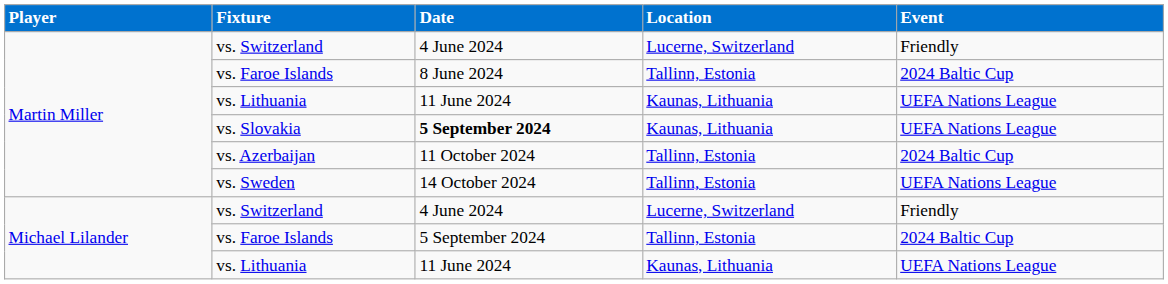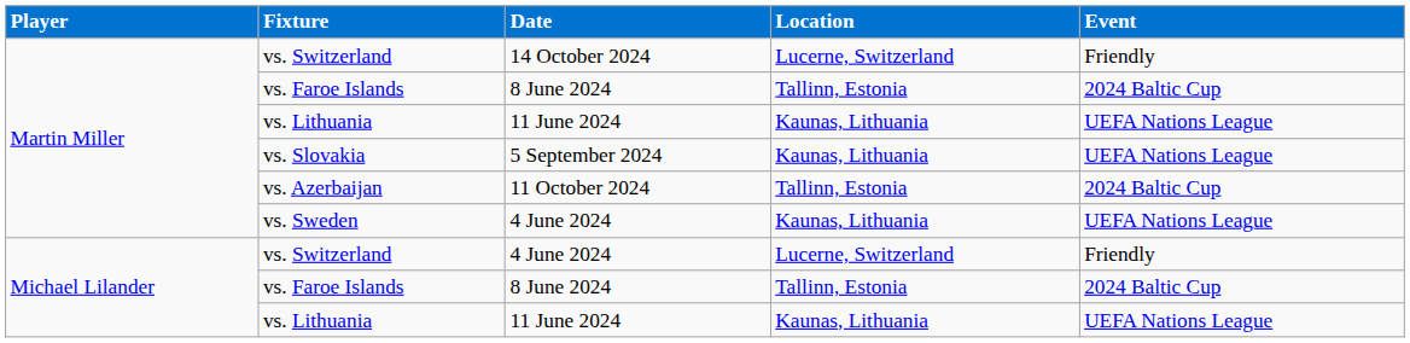 <table class="wikitable" style="width:85%;">
 <tr>
 <th style="background:#0072CF; color:white; text-align:left;">Player</th>
 <th style="background:#0072CF; color:white; text-align:left;">Fixture</th>
 <th style="background:#0072CF; color:white; text-align:left;">Date</th>
 <th style="background:#0072CF; color:white; text-align:left;">Location</th>
 <th style="background:#0072CF; color:white; text-align:left;">Event</th>
 </tr>
 <tr>
 <td rowspan="6"><a href='#'>Martin Miller</a></td>
+<td>vs.  <a href='#'>Switzerland</a></td>
+<td>14 October 2024</td>
+<td><a href='#'>Lucerne, Switzerland</a></td>
+<td>Friendly</td>
+</tr>
+<tr>
+<td>vs.  <a href='#'>Faroe Islands</a></td>
+<td>8 June 2024</td>
+<td><a href='#'>Tallinn, Estonia</a></td>
+<td><a href='#'>2024 Baltic Cup</a></td>
+</tr>
+<tr>
+<td>vs.  <a href='#'>Lithuania</a></td>
+<td>11 June 2024</td>
+<td><a href='#'>Kaunas, Lithuania</a></td>
+<td><a href='#'>UEFA Nations League</a></td>
+</tr>
+<tr>
+<td>vs.  <a href='#'>Slovakia</a></td>
+<td>5 September 2024</td>
+<td><a href='#'>Kaunas, Lithuania</a></td>
+<td><a href='#'>UEFA Nations League</a></td>
+</tr>
+<tr>
+<td>vs.  <a href='#'>Azerbaijan</a></td>
+<td>11 October 2024</td>
+<td><a href='#'>Tallinn, Estonia</a></td>
+<td><a href='#'>2024 Baltic Cup</a></td>
+</tr>
+<tr>
+<td>vs.  <a href='#'>Sweden</a></td>
+<td>4 June 2024</td>
+<td><a href='#'>Kaunas, Lithuania</a></td>
+<td><a href='#'>UEFA Nations League</a></td>
+</tr>
+<tr>
+<td rowspan="3"><a href='#'>Michael Lilander</a></td>
 <td>vs.  <a href='#'>Switzerland</a></td>
 <td>4 June 2024</td>
 <td><a href='#'>Lucerne, Switzerland</a></td>
 <td>Friendly</td>
 </tr>
 <tr>
 <td>vs.  <a href='#'>Faroe Islands</a></td>
 <td>8 June 2024</td>
 <td><a href='#'>Tallinn, Estonia</a></td>
 <td><a href='#'>2024 Baltic Cup</a></td>
 </tr>
 <tr>
 <td>vs.  <a href='#'>Lithuania</a></td>
 <td>11 June 2024</td>
 <td><a href='#'>Kaunas, Lithuania</a></td>
 <td><a href='#'>UEFA Nations League</a></td>
 </tr>
-<tr>
-<td>vs.  <a href='#'>Slovakia</a></td>
-<td><strong>5 September 2024</strong></td>
-<td><a href='#'>Kaunas, Lithuania</a></td>
-<td><a href='#'>UEFA Nations League</a></td>
-</tr>
-<tr>
-<td>vs.  <a href='#'>Azerbaijan</a></td>
-<td>11 October 2024</td>
-<td><a href='#'>Tallinn, Estonia</a></td>
-<td><a href='#'>2024 Baltic Cup</a></td>
-</tr>
-<tr>
-<td>vs.  <a href='#'>Sweden</a></td>
-<td>14 October 2024</td>
-<td><a href='#'>Tallinn, Estonia</a></td>
-<td><a href='#'>UEFA Nations League</a></td>
-</tr>
-<tr>
-<td rowspan="3"><a href='#'>Michael Lilander</a></td>
-<td>vs.  <a href='#'>Switzerland</a></td>
-<td>4 June 2024</td>
-<td><a href='#'>Lucerne, Switzerland</a></td>
-<td>Friendly</td>
-</tr>
-<tr>
-<td>vs.  <a href='#'>Faroe Islands</a></td>
-<td>5 September 2024</td>
-<td><a href='#'>Tallinn, Estonia</a></td>
-<td><a href='#'>2024 Baltic Cup</a></td>
-</tr>
-<tr>
-<td>vs.  <a href='#'>Lithuania</a></td>
-<td>11 June 2024</td>
-<td><a href='#'>Kaunas, Lithuania</a></td>
-<td><a href='#'>UEFA Nations League</a></td>
-</tr>
 </table>
